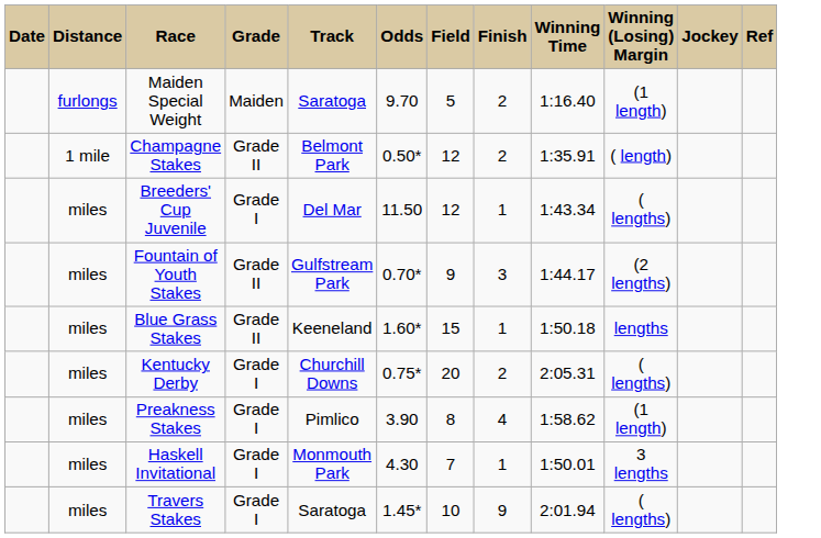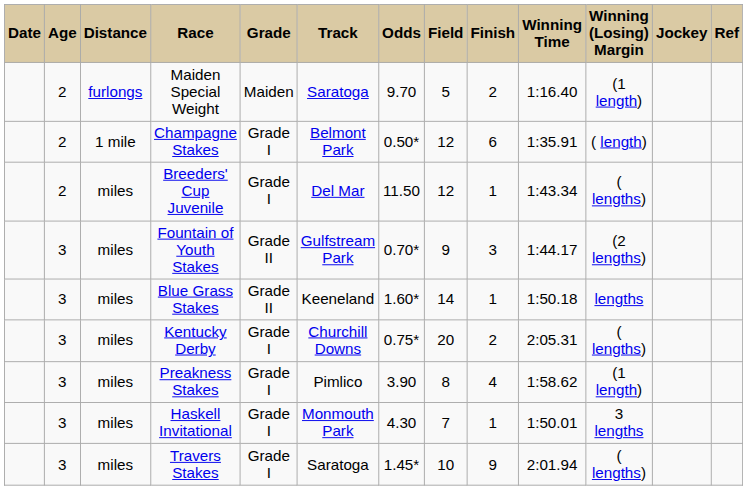 <table class = "wikitable sortable" style="text-align:center; width:90%">
 <tr>
 <th scope="col" style="background:#dacaa4;">Date</th>
+<th scope="col" style="background:#dacaa4">Age</th>
 <th scope="col" style="background:#dacaa4;">Distance</th>
 <th scope="col" style="background:#dacaa4;">Race</th>
 <th scope="col" style="background:#dacaa4;">Grade</th>
 <th scope="col" style="background:#dacaa4;">Track</th>
 <th scope="col" style="background:#dacaa4;">Odds</th>
 <th scope="col" style="background:#dacaa4;">Field</th>
 <th scope="col" style="background:#dacaa4;">Finish</th>
 <th scope="col" style="background:#dacaa4;">Winning Time</th>
 <th scope="col" style="background:#dacaa4;">Winning<br>(Losing)<br>Margin</th>
 <th scope="col" style="background:#dacaa4;">Jockey</th>
 <th scope="col" class="unsortable" style="background:#dacaa4;">Ref</th>
 </tr>
 <tr>
 <td></td>
+<td>2</td>
 <td>  <a href='#'>furlongs</a></td>
 <td>Maiden Special Weight</td>
 <td>Maiden</td>
 <td><a href='#'>Saratoga</a></td>
 <td>9.70</td>
 <td>5</td>
 <td>2</td>
 <td>1:16.40</td>
 <td>(1 <a href='#'>length</a>)</td>
 <td></td>
 <td></td>
 </tr>
 <tr>
 <td></td>
+<td>2</td>
 <td> 1 mile</td>
 <td><a href='#'>Champagne Stakes</a></td>
-<td>Grade II</td>
+<td>Grade I</td>
 <td><a href='#'>Belmont Park</a></td>
 <td>0.50*</td>
 <td>12</td>
-<td>2</td>
+<td>6</td>
 <td>1:35.91</td>
 <td>( <a href='#'>length</a>)</td>
 <td></td>
 <td></td>
 </tr>
 <tr>
 <td></td>
+<td>2</td>
 <td>  miles</td>
 <td><a href='#'>Breeders' Cup Juvenile</a></td>
 <td>Grade I</td>
 <td><a href='#'>Del Mar</a></td>
 <td>11.50</td>
 <td>12</td>
 <td>1</td>
 <td>1:43.34</td>
 <td>( <a href='#'>lengths</a>)</td>
 <td></td>
 <td></td>
 </tr>
 <tr>
 <td></td>
+<td>3</td>
 <td>  miles</td>
 <td><a href='#'>Fountain of Youth Stakes</a></td>
 <td>Grade II</td>
 <td><a href='#'>Gulfstream Park</a></td>
 <td>0.70*</td>
 <td>9</td>
 <td>3</td>
 <td>1:44.17</td>
 <td>(2 <a href='#'>lengths</a>)</td>
 <td></td>
 <td></td>
 </tr>
 <tr>
 <td></td>
+<td>3</td>
 <td>  miles</td>
 <td><a href='#'>Blue Grass Stakes</a></td>
 <td>Grade II</td>
 <td>Keeneland</td>
 <td>1.60*</td>
-<td>15</td>
+<td>14</td>
 <td>1</td>
 <td>1:50.18</td>
 <td> <a href='#'>lengths</a></td>
 <td></td>
 <td></td>
 </tr>
 <tr>
 <td></td>
+<td>3</td>
 <td>  miles</td>
 <td><a href='#'>Kentucky Derby</a></td>
 <td>Grade I</td>
 <td><a href='#'>Churchill Downs</a></td>
 <td>0.75*</td>
 <td>20</td>
 <td>2</td>
 <td>2:05.31</td>
 <td>( <a href='#'>lengths</a>)</td>
 <td></td>
 <td></td>
 </tr>
 <tr>
 <td></td>
+<td>3</td>
 <td>  miles</td>
 <td><a href='#'>Preakness Stakes</a></td>
 <td>Grade I</td>
 <td>Pimlico</td>
 <td>3.90</td>
 <td>8</td>
 <td>4</td>
 <td>1:58.62</td>
 <td>(1 <a href='#'>length</a>)</td>
 <td></td>
 <td></td>
 </tr>
 <tr>
 <td></td>
+<td>3</td>
 <td>  miles</td>
 <td><a href='#'>Haskell Invitational</a></td>
 <td>Grade I</td>
 <td><a href='#'>Monmouth Park</a></td>
 <td>4.30</td>
 <td>7</td>
 <td>1</td>
 <td>1:50.01</td>
 <td>3 <a href='#'>lengths</a></td>
 <td></td>
 <td></td>
 </tr>
 <tr>
 <td></td>
+<td>3</td>
 <td>  miles</td>
 <td><a href='#'>Travers Stakes</a></td>
 <td>Grade I</td>
 <td>Saratoga</td>
 <td>1.45*</td>
 <td>10</td>
 <td>9</td>
 <td>2:01.94</td>
 <td>( <a href='#'>lengths</a>)</td>
 <td></td>
 <td></td>
 </tr>
 </table>
